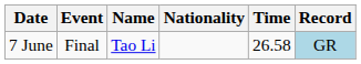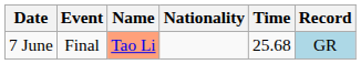 <table class="wikitable" style="text-align:center;">
 <tr>
 <th>Date</th>
 <th>Event</th>
 <th>Name</th>
 <th>Nationality</th>
 <th>Time</th>
 <th>Record</th>
 </tr>
 <tr>
 <td>7 June</td>
 <td>Final</td>
-<td align=left><a href='#'>Tao Li</a></td>
+<td align=left style="background: lightsalmon;"><a href='#'>Tao Li</a></td>
 <td align=left></td>
-<td>26.58</td>
+<td>25.68</td>
 <td align=center style="background: lightblue;">GR</td>
 </tr>
 </table>
